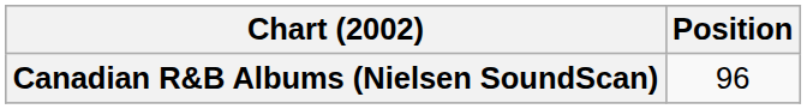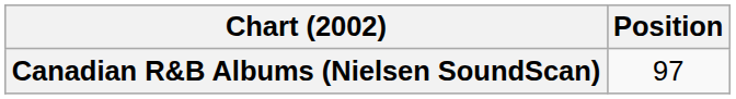 <table class="wikitable plainrowheaders" style="text-align:center">
 <tr>
 <th scope="col">Chart (2002)</th>
 <th scope="col">Position</th>
 </tr>
 <tr>
 <th scope="row">Canadian R&B Albums (Nielsen SoundScan)</th>
-<td>96</td>
+<td>97</td>
 </tr>
 </table>
